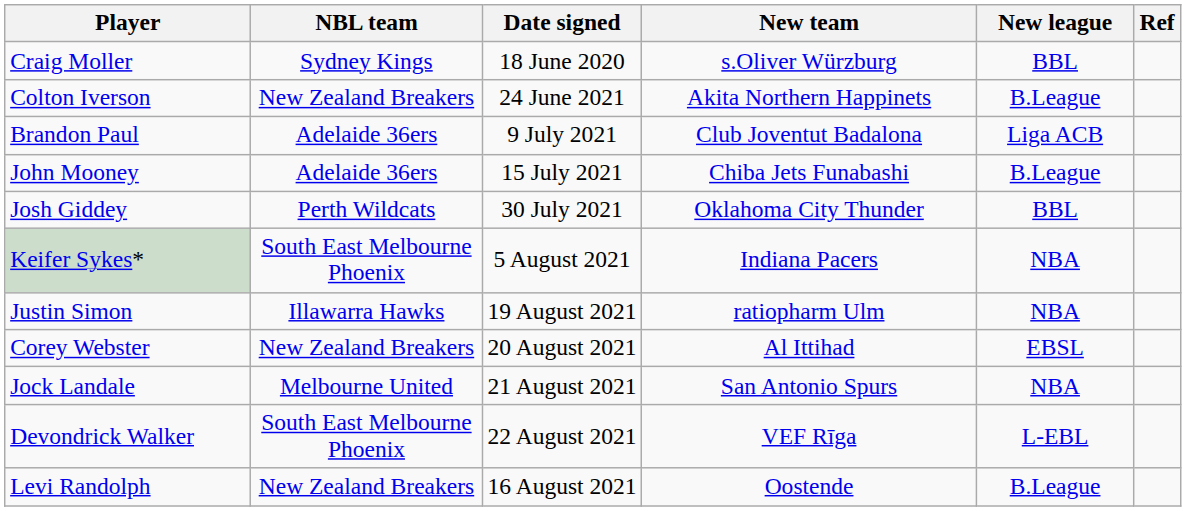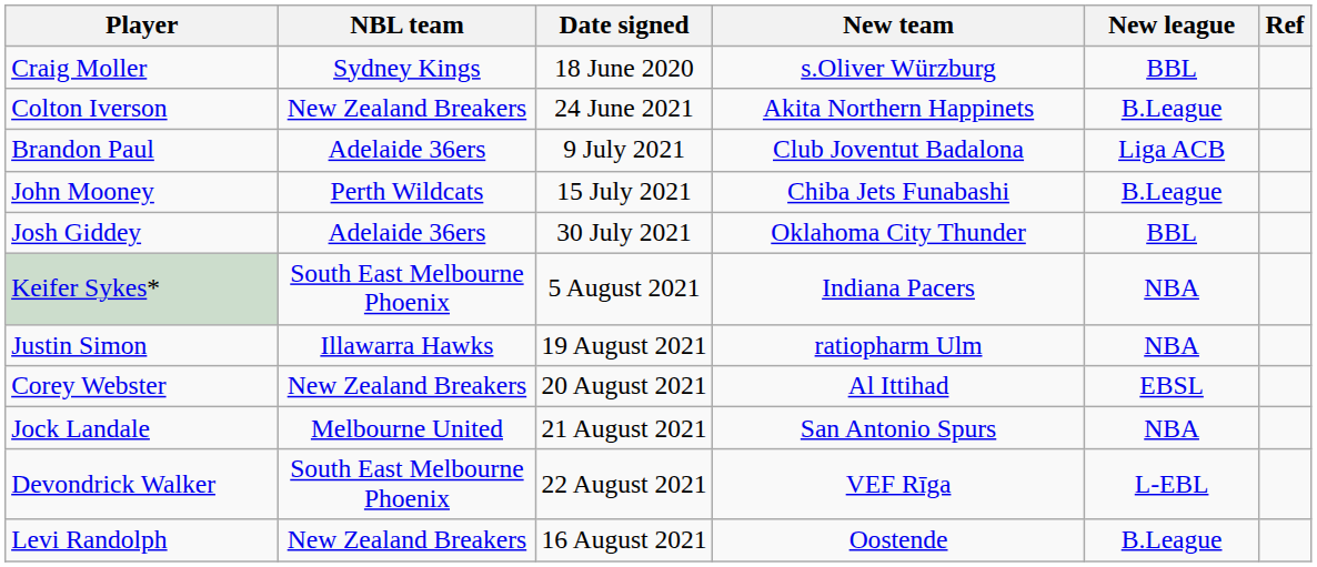 <table class="wikitable sortable" style="text-align:center">
 <tr>
 <th style="width:160px">Player</th>
 <th style="width:150px">NBL team</th>
 <th>Date signed</th>
 <th style="width:220px">New team</th>
 <th style="width:100px">New league</th>
 <th class="unsortable">Ref</th>
 </tr>
 <tr>
 <td align="left"><a href='#'>Craig Moller</a></td>
 <td><a href='#'>Sydney Kings</a></td>
 <td>18 June 2020</td>
 <td><a href='#'>s.Oliver Würzburg</a></td>
 <td><a href='#'>BBL</a></td>
 <td></td>
 </tr>
 <tr>
 <td align="left"><a href='#'>Colton Iverson</a></td>
 <td><a href='#'>New Zealand Breakers</a></td>
 <td>24 June 2021</td>
 <td><a href='#'>Akita Northern Happinets</a></td>
 <td><a href='#'>B.League</a></td>
 <td></td>
 </tr>
 <tr>
 <td align="left"><a href='#'>Brandon Paul</a></td>
 <td><a href='#'>Adelaide 36ers</a></td>
 <td>9 July 2021</td>
 <td><a href='#'>Club Joventut Badalona</a></td>
 <td><a href='#'>Liga ACB</a></td>
 <td></td>
 </tr>
 <tr>
 <td align="left"><a href='#'>John Mooney</a></td>
-<td><a href='#'>Adelaide 36ers</a></td>
+<td><a href='#'>Perth Wildcats</a></td>
 <td>15 July 2021</td>
 <td><a href='#'>Chiba Jets Funabashi</a></td>
 <td><a href='#'>B.League</a></td>
 <td></td>
 </tr>
 <tr>
 <td align="left"><a href='#'>Josh Giddey</a></td>
-<td><a href='#'>Perth Wildcats</a></td>
+<td><a href='#'>Adelaide 36ers</a></td>
 <td>30 July 2021</td>
 <td><a href='#'>Oklahoma City Thunder</a></td>
 <td><a href='#'>BBL</a></td>
 <td></td>
 </tr>
 <tr>
 <td style="background:#cdc;" align="left"><a href='#'>Keifer Sykes</a>*</td>
 <td><a href='#'>South East Melbourne Phoenix</a></td>
 <td>5 August 2021</td>
 <td><a href='#'>Indiana Pacers</a></td>
 <td><a href='#'>NBA</a></td>
 <td></td>
 </tr>
 <tr>
 <td align="left"><a href='#'>Justin Simon</a></td>
 <td><a href='#'>Illawarra Hawks</a></td>
 <td>19 August 2021</td>
 <td><a href='#'>ratiopharm Ulm</a></td>
 <td><a href='#'>NBA</a></td>
 <td></td>
 </tr>
 <tr>
 <td align="left"><a href='#'>Corey Webster</a></td>
 <td><a href='#'>New Zealand Breakers</a></td>
 <td>20 August 2021</td>
 <td><a href='#'>Al Ittihad</a></td>
 <td><a href='#'>EBSL</a></td>
 <td></td>
 </tr>
 <tr>
 <td align="left"><a href='#'>Jock Landale</a></td>
 <td><a href='#'>Melbourne United</a></td>
 <td>21 August 2021</td>
 <td><a href='#'>San Antonio Spurs</a></td>
 <td><a href='#'>NBA</a></td>
 <td></td>
 </tr>
 <tr>
 <td align="left"><a href='#'>Devondrick Walker</a></td>
 <td><a href='#'>South East Melbourne Phoenix</a></td>
 <td>22 August 2021</td>
 <td><a href='#'>VEF Rīga</a></td>
 <td><a href='#'>L-EBL</a></td>
 <td></td>
 </tr>
 <tr>
 <td align="left"><a href='#'>Levi Randolph</a></td>
 <td><a href='#'>New Zealand Breakers</a></td>
 <td>16 August 2021</td>
 <td><a href='#'>Oostende</a></td>
 <td><a href='#'>B.League</a></td>
 <td></td>
 </tr>
 </table>
